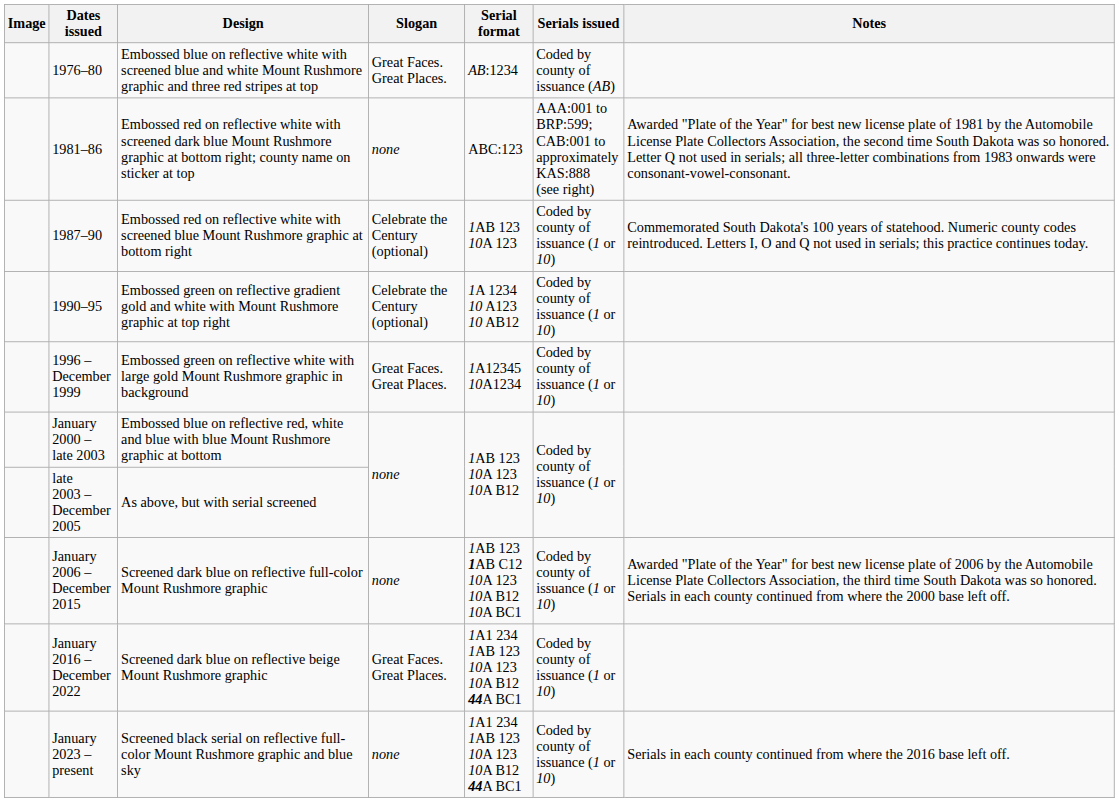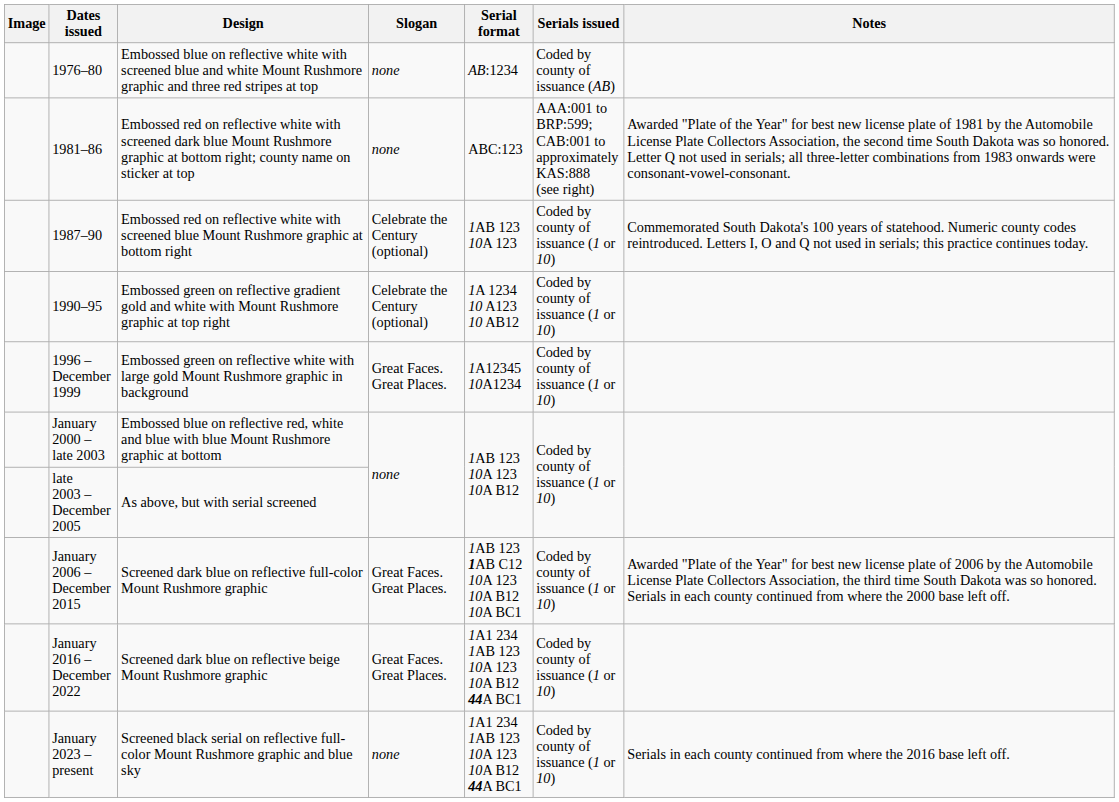 <table class=wikitable>
 <tr>
 <th>Image</th>
 <th style="width:70px;">Dates issued</th>
 <th>Design</th>
 <th>Slogan</th>
 <th>Serial format</th>
 <th style="width:95px;">Serials issued</th>
 <th>Notes</th>
 </tr>
 <tr>
 <td></td>
 <td>1976–80</td>
 <td>Embossed blue on reflective white with screened blue and white Mount Rushmore graphic and three red stripes at top</td>
-<td>Great Faces. Great Places.</td>
+<td><em>none</em></td>
 <td><em>AB</em>:1234</td>
 <td>Coded by county of issuance (<em>AB</em>)</td>
 <td></td>
 </tr>
 <tr>
 <td></td>
 <td>1981–86</td>
 <td>Embossed red on reflective white with screened dark blue Mount Rushmore graphic at bottom right; county name on sticker at top</td>
 <td><em>none</em></td>
 <td>ABC:123</td>
 <td>AAA:001 to BRP:599; CAB:001 to approximately KAS:888<br>(see right)</td>
 <td>Awarded "Plate of the Year" for best new license plate of 1981 by the Automobile License Plate Collectors Association, the second time South Dakota was so honored. Letter Q not used in serials; all three-letter combinations from 1983 onwards were consonant-vowel-consonant.</td>
 </tr>
 <tr>
 <td></td>
 <td>1987–90</td>
 <td>Embossed red on reflective white with screened blue Mount Rushmore graphic at bottom right</td>
 <td>Celebrate the Century (optional)</td>
 <td><em>1</em>AB 123<br><em>10</em>A 123</td>
 <td>Coded by county of issuance (<em>1</em> or <em>10</em>)</td>
 <td>Commemorated South Dakota's 100 years of statehood. Numeric county codes reintroduced. Letters I, O and Q not used in serials; this practice continues today.</td>
 </tr>
 <tr>
 <td></td>
 <td>1990–95</td>
 <td>Embossed green on reflective gradient gold and white with Mount Rushmore graphic at top right</td>
 <td>Celebrate the Century (optional)</td>
 <td><em>1</em>A 1234<br><em>10</em> A123<br><em>10</em> AB12</td>
 <td>Coded by county of issuance (<em>1</em> or <em>10</em>)</td>
 <td></td>
 </tr>
 <tr>
 <td></td>
 <td>1996 – December 1999</td>
 <td>Embossed green on reflective white with large gold Mount Rushmore graphic in background</td>
 <td>Great Faces. Great Places.</td>
 <td><em>1</em>A12345<br><em>10</em>A1234</td>
 <td>Coded by county of issuance (<em>1</em> or <em>10</em>)</td>
 <td></td>
 </tr>
 <tr>
 <td></td>
 <td>January 2000 – late 2003</td>
 <td>Embossed blue on reflective red, white and blue with blue Mount Rushmore graphic at bottom</td>
 <td rowspan="2"><em>none</em></td>
 <td rowspan="2"><em>1</em>AB 123<br><em>10</em>A 123<br><em>10</em>A B12</td>
 <td rowspan="2">Coded by county of issuance (<em>1</em> or <em>10</em>)</td>
 <td rowspan="2"></td>
 </tr>
 <tr>
 <td></td>
 <td>late 2003 – December 2005</td>
 <td>As above, but with serial screened</td>
 </tr>
 <tr>
 <td></td>
 <td>January 2006 – December 2015</td>
 <td>Screened dark blue on reflective full-color Mount Rushmore graphic</td>
-<td><em>none</em></td>
+<td>Great Faces. Great Places.</td>
 <td><em>1</em>AB 123<br><strong><em>1</em></strong>AB C12<br><em>10</em>A 123<br><em>10</em>A B12<br><em>10</em>A BC1</td>
 <td>Coded by county of issuance (<em>1</em> or <em>10</em>)</td>
 <td>Awarded "Plate of the Year" for best new license plate of 2006 by the Automobile License Plate Collectors Association, the third time South Dakota was so honored. Serials in each county continued from where the 2000 base left off.</td>
 </tr>
 <tr>
 <td></td>
 <td>January 2016 – December 2022</td>
 <td>Screened dark blue on reflective beige Mount Rushmore graphic</td>
 <td>Great Faces. Great Places.</td>
 <td><em>1</em>A1 234<br><em>1</em>AB 123<br><em>10</em>A 123<br><em>10</em>A B12<br><strong><em>44</em></strong>A BC1</td>
 <td>Coded by county of issuance (<em>1</em> or <em>10</em>)</td>
 <td></td>
 </tr>
 <tr>
 <td></td>
 <td>January 2023 – present</td>
 <td>Screened black serial on reflective full-color Mount Rushmore graphic and blue sky</td>
 <td><em>none</em></td>
 <td><em>1</em>A1 234<br><em>1</em>AB 123<br><em>10</em>A 123<br><em>10</em>A B12<br><strong><em>44</em></strong>A BC1</td>
 <td>Coded by county of issuance (<em>1</em> or <em>10</em>)</td>
 <td>Serials in each county continued from where the 2016 base left off.</td>
 </tr>
 </table>
